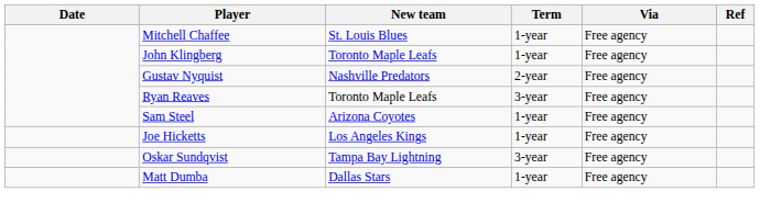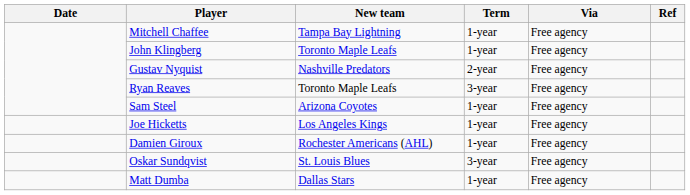 <table class="wikitable">
 <tr style="background:#ddd; text-align:center;">
 <th style="width: 10em;">Date</th>
 <th style="width: 14em;">Player</th>
 <th style="width: 14em;">New team</th>
 <th style="width: 5em;">Term</th>
 <th style="width: 10em;">Via</th>
 <th style="width: 2.5em;">Ref</th>
 </tr>
 <tr>
 <td rowspan=5></td>
 <td><a href='#'>Mitchell Chaffee</a></td>
-<td><a href='#'>St. Louis Blues</a></td>
+<td><a href='#'>Tampa Bay Lightning</a></td>
 <td>1-year</td>
 <td>Free agency</td>
 <td></td>
 </tr>
 <tr>
 <td><a href='#'>John Klingberg</a></td>
 <td><a href='#'>Toronto Maple Leafs</a></td>
 <td>1-year</td>
 <td>Free agency</td>
 <td></td>
 </tr>
 <tr>
 <td><a href='#'>Gustav Nyquist</a></td>
 <td><a href='#'>Nashville Predators</a></td>
 <td>2-year</td>
 <td>Free agency</td>
 <td></td>
 </tr>
 <tr>
 <td><a href='#'>Ryan Reaves</a></td>
 <td>Toronto Maple Leafs</td>
 <td>3-year</td>
 <td>Free agency</td>
 <td></td>
 </tr>
 <tr>
 <td><a href='#'>Sam Steel</a></td>
 <td><a href='#'>Arizona Coyotes</a></td>
 <td>1-year</td>
 <td>Free agency</td>
 <td></td>
 </tr>
 <tr>
 <td></td>
 <td><a href='#'>Joe Hicketts</a></td>
 <td><a href='#'>Los Angeles Kings</a></td>
 <td>1-year</td>
 <td>Free agency</td>
 <td></td>
 </tr>
 <tr>
 <td></td>
+<td><a href='#'>Damien Giroux</a></td>
+<td><a href='#'>Rochester Americans</a> (<a href='#'>AHL</a>)</td>
+<td>1-year</td>
+<td>Free agency</td>
+<td></td>
+</tr>
+<tr>
+<td></td>
 <td><a href='#'>Oskar Sundqvist</a></td>
-<td><a href='#'>Tampa Bay Lightning</a></td>
+<td><a href='#'>St. Louis Blues</a></td>
 <td>3-year</td>
 <td>Free agency</td>
 <td></td>
 </tr>
 <tr>
 <td></td>
 <td><a href='#'>Matt Dumba</a></td>
 <td><a href='#'>Dallas Stars</a></td>
 <td>1-year</td>
 <td>Free agency</td>
 <td></td>
 </tr>
 </table>
